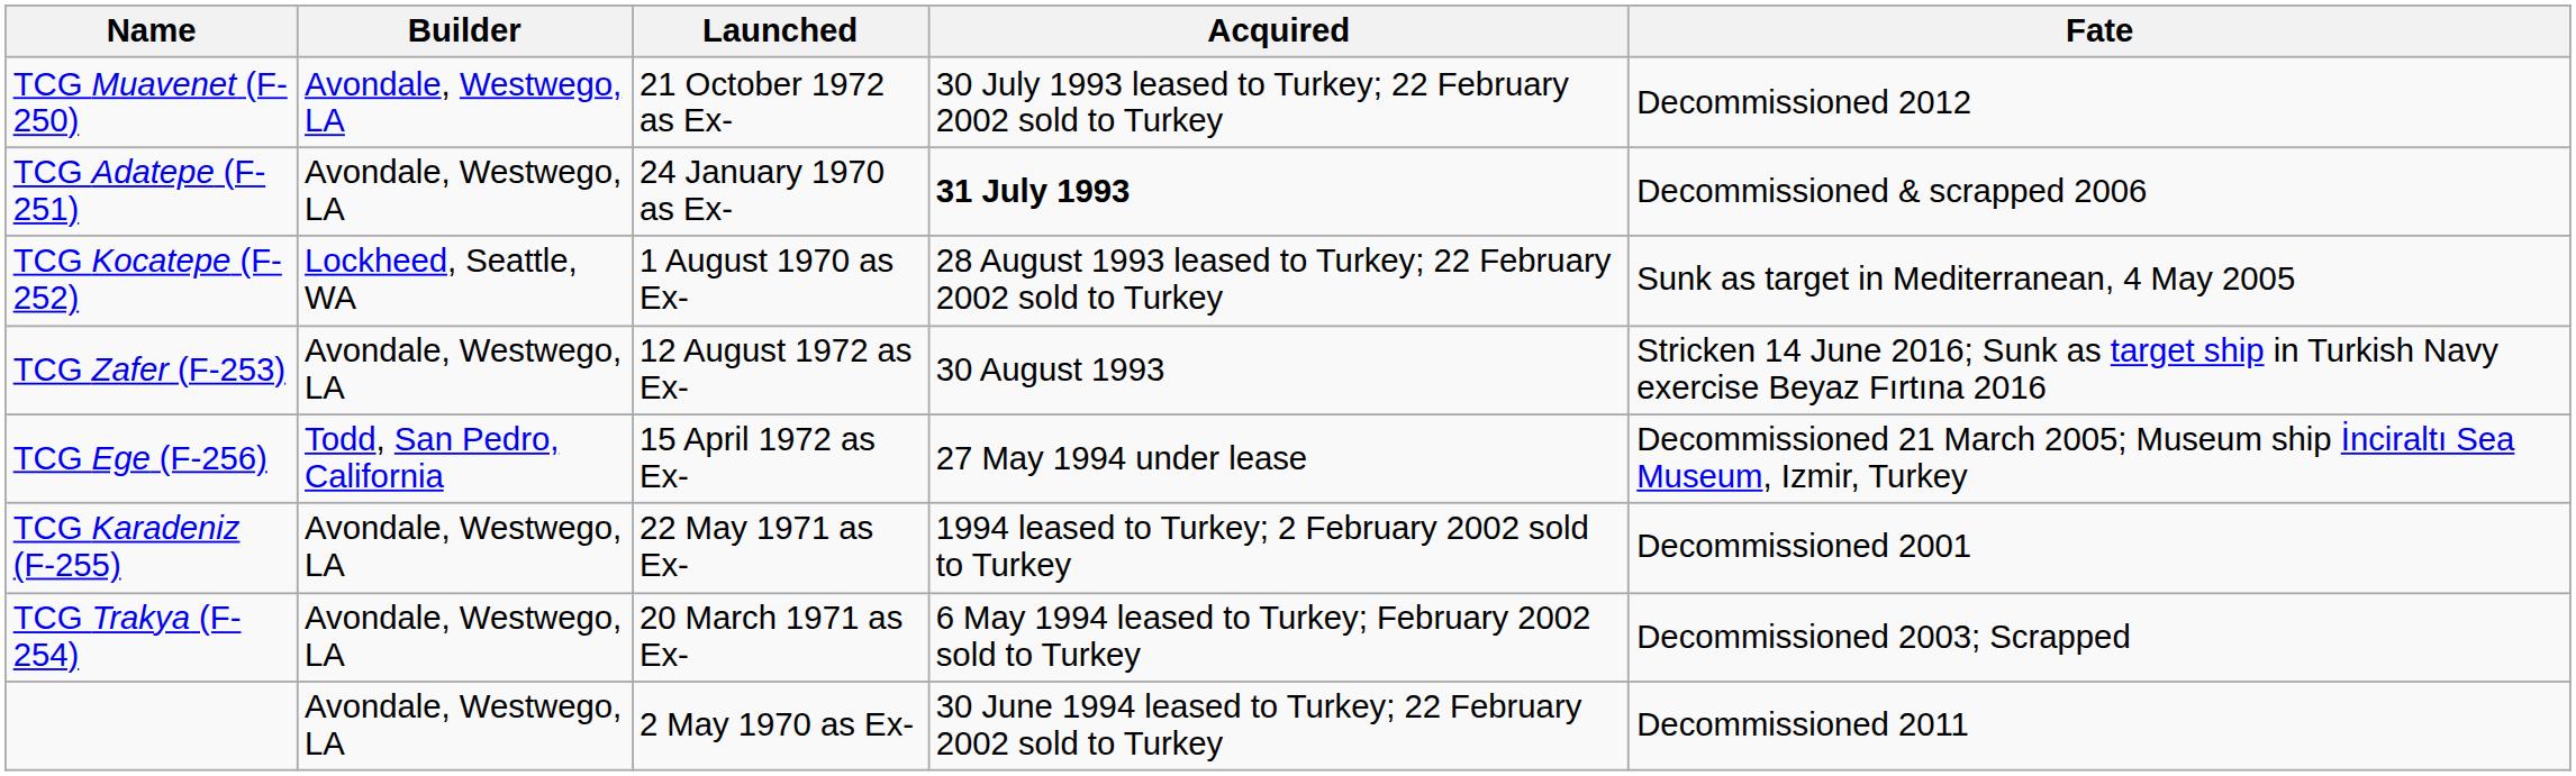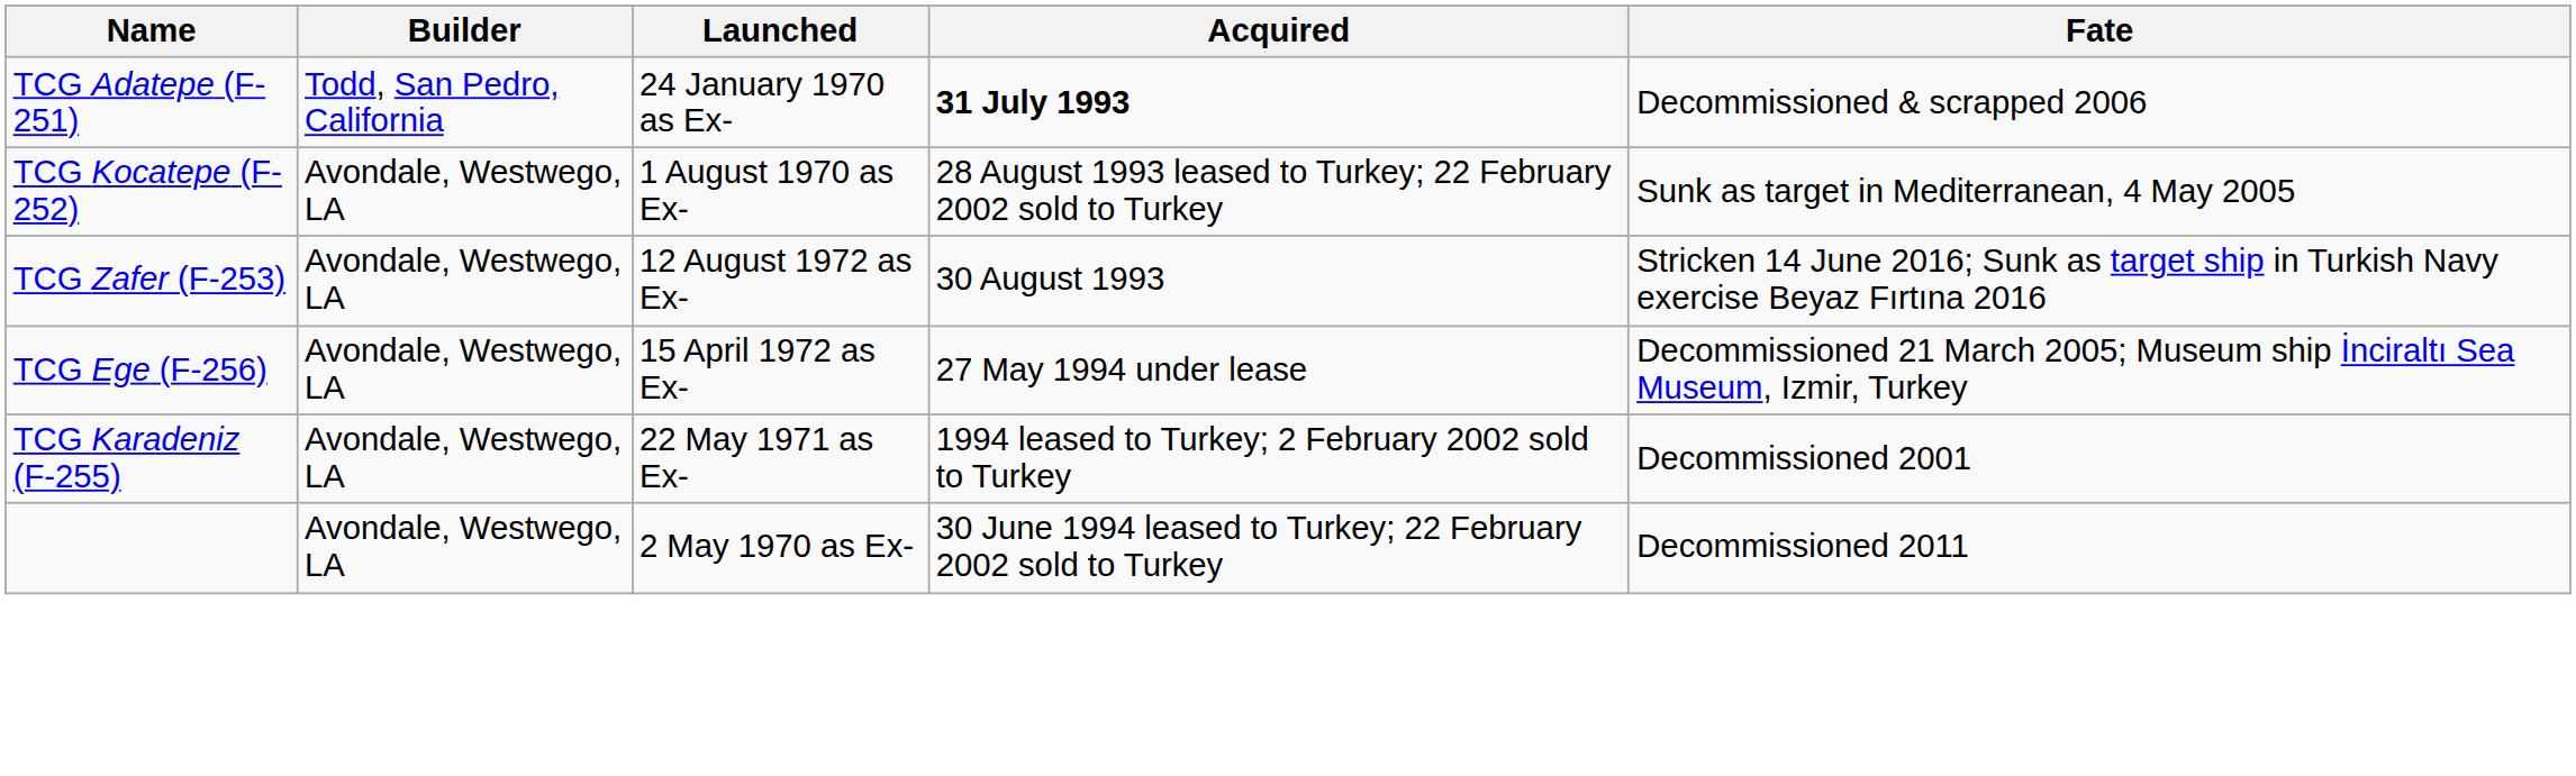 <table class="wikitable">
 <tr>
 <th>Name</th>
 <th>Builder</th>
 <th>Launched</th>
 <th>Acquired</th>
 <th>Fate</th>
 </tr>
 <tr>
-<td><a href='#'>TCG <em>Muavenet</em> (F-250)</a></td>
-<td> <a href='#'>Avondale</a>, <a href='#'>Westwego, LA</a></td>
-<td>21 October 1972 as Ex-</td>
-<td>30 July 1993 leased to Turkey; 22 February 2002 sold to Turkey</td>
-<td>Decommissioned 2012</td>
-</tr>
-<tr>
 <td><a href='#'>TCG <em>Adatepe</em> (F-251)</a></td>
-<td> Avondale, Westwego, LA</td>
+<td> <a href='#'>Todd</a>, <a href='#'>San Pedro, California</a></td>
 <td>24 January 1970 as Ex-</td>
 <td><strong>31 July 1993</strong></td>
 <td>Decommissioned & scrapped 2006</td>
 </tr>
 <tr>
 <td><a href='#'>TCG <em>Kocatepe</em> (F-252)</a></td>
-<td> <a href='#'>Lockheed</a>, Seattle, WA</td>
+<td> Avondale, Westwego, LA</td>
 <td>1 August 1970 as Ex-</td>
 <td>28 August 1993 leased to Turkey; 22 February 2002 sold to Turkey</td>
 <td>Sunk as target in Mediterranean, 4 May 2005</td>
 </tr>
 <tr>
 <td><a href='#'>TCG <em>Zafer</em> (F-253)</a></td>
 <td> Avondale, Westwego, LA</td>
 <td>12 August 1972 as Ex-</td>
 <td>30 August 1993</td>
 <td>Stricken 14 June 2016; Sunk as <a href='#'>target ship</a> in Turkish Navy exercise Beyaz Fırtına 2016</td>
 </tr>
 <tr>
 <td><a href='#'>TCG <em>Ege</em> (F-256)</a></td>
-<td> <a href='#'>Todd</a>, <a href='#'>San Pedro, California</a></td>
+<td> Avondale, Westwego, LA</td>
 <td>15 April 1972 as Ex-</td>
 <td>27 May 1994 under lease</td>
 <td>Decommissioned 21 March 2005; Museum ship <a href='#'>İnciraltı Sea Museum</a>, Izmir, Turkey</td>
 </tr>
 <tr>
 <td><a href='#'>TCG <em>Karadeniz</em> (F-255)</a></td>
 <td> Avondale, Westwego, LA</td>
 <td>22 May 1971 as Ex-</td>
 <td>1994 leased to Turkey; 2 February 2002 sold to Turkey</td>
 <td>Decommissioned 2001</td>
 </tr>
 <tr>
-<td><a href='#'>TCG <em>Trakya</em> (F-254)</a></td>
-<td> Avondale, Westwego, LA</td>
-<td>20 March 1971 as Ex-</td>
-<td>6 May 1994 leased to Turkey; February 2002 sold to Turkey</td>
-<td>Decommissioned 2003; Scrapped</td>
-</tr>
-<tr>
 <td></td>
 <td> Avondale, Westwego, LA</td>
 <td>2 May 1970 as Ex-</td>
 <td>30 June 1994 leased to Turkey; 22 February 2002 sold to Turkey</td>
 <td>Decommissioned 2011</td>
 </tr>
 </table>
